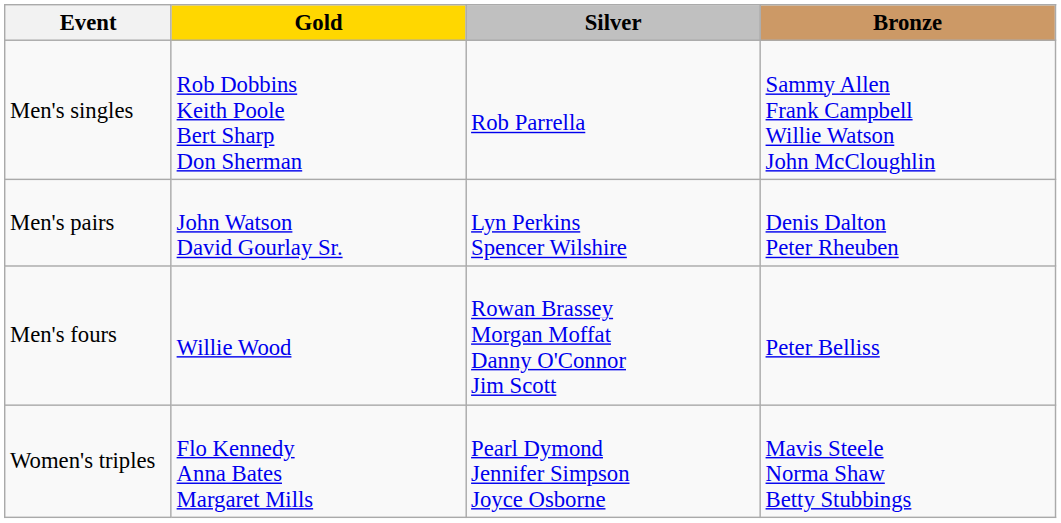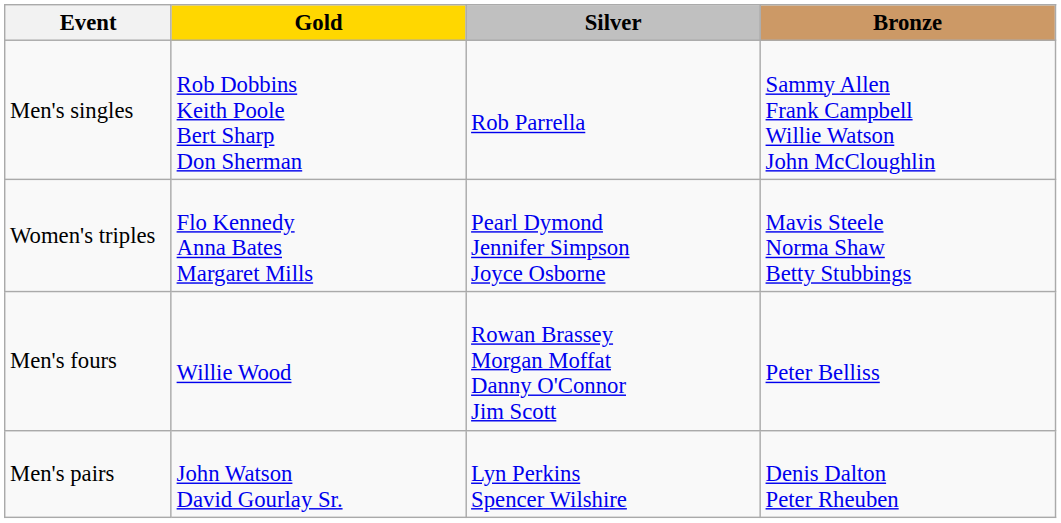 <table class="wikitable" style="font-size: 100%">
 <tr>
 <th width=110>Event</th>
 <th width=200 style="background-color: gold;">Gold</th>
 <th width=200 style="background-color: silver;">Silver</th>
 <th width=200 style="background-color: #cc9966;">Bronze</th>
 </tr>
 <tr>
 <td>Men's singles</td>
 <td> <br><a href='#'>Rob Dobbins</a><br> <a href='#'>Keith Poole</a><br> <a href='#'>Bert Sharp</a><br> <a href='#'>Don Sherman</a></td>
 <td> <br><a href='#'>Rob Parrella</a></td>
 <td> <br><a href='#'>Sammy Allen</a><br> <a href='#'>Frank Campbell</a><br> <a href='#'>Willie Watson</a><br> <a href='#'>John McCloughlin</a></td>
 </tr>
 <tr>
-<td>Men's pairs</td>
-<td> <br><a href='#'>John Watson</a> <br> <a href='#'>David Gourlay Sr.</a></td>
-<td> <br><a href='#'>Lyn Perkins</a> <br><a href='#'>Spencer Wilshire</a></td>
-<td> <br><a href='#'>Denis Dalton</a> <br> <a href='#'>Peter Rheuben</a></td>
+<td>Women's triples</td>
+<td> <br><a href='#'>Flo Kennedy</a><br> <a href='#'>Anna Bates</a> <br> <a href='#'>Margaret Mills</a></td>
+<td> <br><a href='#'>Pearl Dymond</a><br> <a href='#'>Jennifer Simpson</a><br> <a href='#'>Joyce Osborne</a></td>
+<td> <br><a href='#'>Mavis Steele</a><br> <a href='#'>Norma Shaw</a><br> <a href='#'>Betty Stubbings</a></td>
 </tr>
 <tr>
 <td>Men's fours</td>
 <td> <br><a href='#'>Willie Wood</a></td>
 <td> <br><a href='#'>Rowan Brassey</a><br> <a href='#'>Morgan Moffat</a><br> <a href='#'>Danny O'Connor</a><br> <a href='#'>Jim Scott</a></td>
 <td> <br><a href='#'>Peter Belliss</a></td>
 </tr>
 <tr>
-<td>Women's triples</td>
-<td> <br><a href='#'>Flo Kennedy</a><br> <a href='#'>Anna Bates</a> <br> <a href='#'>Margaret Mills</a></td>
-<td> <br><a href='#'>Pearl Dymond</a><br> <a href='#'>Jennifer Simpson</a><br> <a href='#'>Joyce Osborne</a></td>
-<td> <br><a href='#'>Mavis Steele</a><br> <a href='#'>Norma Shaw</a><br> <a href='#'>Betty Stubbings</a></td>
+<td>Men's pairs</td>
+<td> <br><a href='#'>John Watson</a> <br> <a href='#'>David Gourlay Sr.</a></td>
+<td> <br><a href='#'>Lyn Perkins</a> <br><a href='#'>Spencer Wilshire</a></td>
+<td> <br><a href='#'>Denis Dalton</a> <br> <a href='#'>Peter Rheuben</a></td>
 </tr>
 </table>
